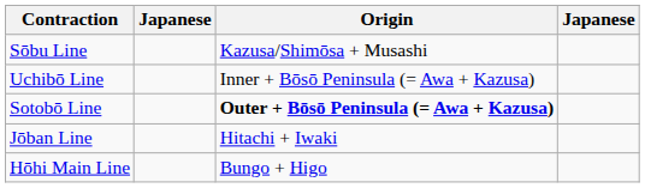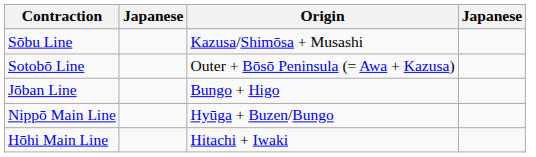 <table class="wikitable">
 <tr>
 <th>Contraction</th>
 <th>Japanese</th>
 <th>Origin</th>
 <th>Japanese</th>
 </tr>
 <tr>
 <td><a href='#'>Sōbu Line</a></td>
 <td></td>
 <td><a href='#'>Kazusa</a>/<a href='#'>Shimōsa</a> + Musashi</td>
 <td></td>
 </tr>
 <tr>
-<td><a href='#'>Uchibō Line</a></td>
-<td></td>
-<td>Inner + <a href='#'>Bōsō Peninsula</a> (= <a href='#'>Awa</a> + <a href='#'>Kazusa</a>)</td>
-<td></td>
-</tr>
-<tr>
 <td><a href='#'>Sotobō Line</a></td>
 <td></td>
-<td><strong>Outer + <a href='#'>Bōsō Peninsula</a> (= <a href='#'>Awa</a> + <a href='#'>Kazusa</a>)</strong></td>
+<td>Outer + <a href='#'>Bōsō Peninsula</a> (= <a href='#'>Awa</a> + <a href='#'>Kazusa</a>)</td>
 <td></td>
 </tr>
 <tr>
 <td><a href='#'>Jōban Line</a></td>
 <td></td>
-<td><a href='#'>Hitachi</a> + <a href='#'>Iwaki</a></td>
+<td><a href='#'>Bungo</a> + <a href='#'>Higo</a></td>
+<td></td>
+</tr>
+<tr>
+<td><a href='#'>Nippō Main Line</a></td>
+<td></td>
+<td><a href='#'>Hyūga</a> + <a href='#'>Buzen</a>/<a href='#'>Bungo</a></td>
 <td></td>
 </tr>
 <tr>
 <td><a href='#'>Hōhi Main Line</a></td>
 <td></td>
-<td><a href='#'>Bungo</a> + <a href='#'>Higo</a></td>
+<td><a href='#'>Hitachi</a> + <a href='#'>Iwaki</a></td>
 <td></td>
 </tr>
 </table>
